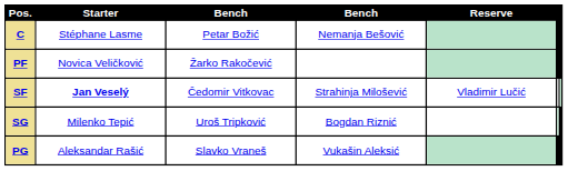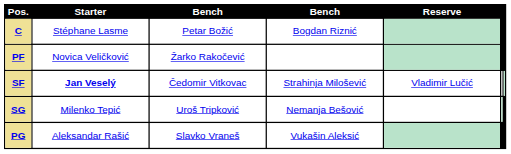 <table style="text-align: center; background:black; color:white">
 <tr>
 <th width="40">Pos.</th>
 <th width="185">Starter</th>
 <th width="185">Bench</th>
 <th width="185">Bench</th>
 <th width="185">Reserve</th>
 </tr>
 <tr style="height:40px; background:white; color:black">
 <th style="background:#efe196"><a href='#'>C</a></th>
 <td><a href='#'>Stéphane Lasme</a></td>
 <td><a href='#'>Petar Božić</a></td>
-<td><a href='#'>Nemanja Bešović</a></td>
+<td><a href='#'>Bogdan Riznić</a></td>
 <td style="background:#b9e3ca"></td>
 </tr>
 <tr style="height:40px; background:white; color:black">
 <th style="background:#efe196"><a href='#'>PF</a></th>
 <td><a href='#'>Novica Veličković</a></td>
 <td><a href='#'>Žarko Rakočević</a></td>
 <td></td>
 <td style="background:#b9e3ca"></td>
 </tr>
 <tr style="height:40px; background:white; color:black">
 <th style="background:#efe196"><a href='#'>SF</a></th>
 <td><strong><a href='#'>Jan Veselý</a></strong></td>
 <td><a href='#'>Čedomir Vitkovac</a></td>
 <td><a href='#'>Strahinja Milošević</a></td>
 <td><a href='#'>Vladimir Lučić</a></td>
 <td></td>
 <td style="background:#b9e3ca"></td>
 </tr>
 <tr style="height:40px; background:white; color:black">
 <th style="background:#efe196"><a href='#'>SG</a></th>
 <td><a href='#'>Milenko Tepić</a></td>
 <td><a href='#'>Uroš Tripković</a></td>
-<td><a href='#'>Bogdan Riznić</a></td>
+<td><a href='#'>Nemanja Bešović</a></td>
 <td></td>
 <td style="background:#b9e3ca"></td>
 </tr>
 <tr style="height:40px; background:white; color:black">
 <th style="background:#efe196"><a href='#'>PG</a></th>
 <td><a href='#'>Aleksandar Rašić</a></td>
 <td><a href='#'>Slavko Vraneš</a></td>
 <td><a href='#'>Vukašin Aleksić</a></td>
 <td style="background:#b9e3ca"></td>
 </tr>
 </table>
